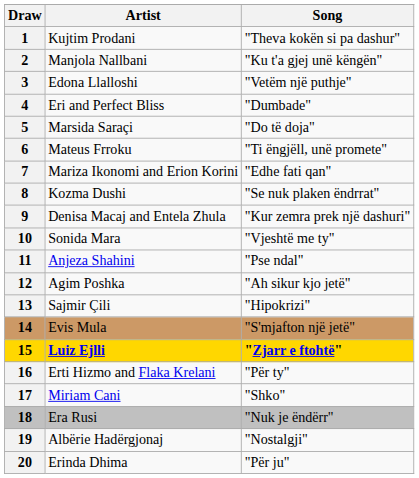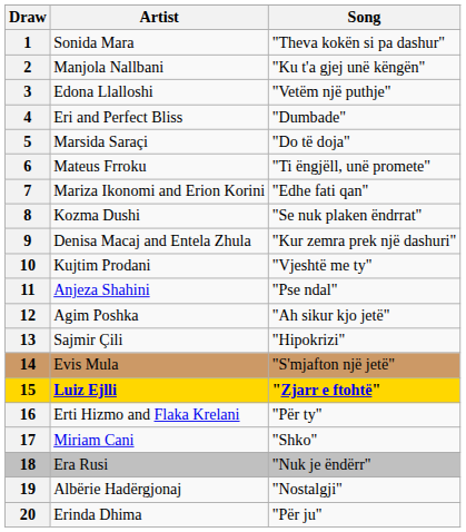 <table class="sortable wikitable plainrowheaders" style="margin: 1em auto 1em auto;">
 <tr>
 </tr>
 <tr>
 <th scope="col">Draw</th>
 <th scope="col">Artist</th>
 <th scope="col">Song</th>
 </tr>
 <tr>
 <th scope="row" style="text-align:center;">1</th>
-<td>Kujtim Prodani</td>
+<td>Sonida Mara</td>
 <td>"Theva kokën si pa dashur"</td>
 </tr>
 <tr>
 <th scope="row" style="text-align:center;">2</th>
 <td>Manjola Nallbani</td>
 <td>"Ku t'a gjej unë këngën"</td>
 </tr>
 <tr>
 <th scope="row" style="text-align:center;">3</th>
 <td>Edona Llalloshi</td>
 <td>"Vetëm një puthje"</td>
 </tr>
 <tr>
 <th scope="row" style="text-align:center;">4</th>
 <td>Eri and Perfect Bliss</td>
 <td>"Dumbade"</td>
 </tr>
 <tr>
 <th scope="row" style="text-align:center;">5</th>
 <td>Marsida Saraçi</td>
 <td>"Do të doja"</td>
 </tr>
 <tr>
 <th scope="row" style="text-align:center;">6</th>
 <td>Mateus Frroku</td>
 <td>"Ti ëngjëll, unë promete"</td>
 </tr>
 <tr>
 <th scope="row" style="text-align:center;">7</th>
 <td>Mariza Ikonomi and Erion Korini</td>
 <td>"Edhe fati qan"</td>
 </tr>
 <tr>
 <th scope="row" style="text-align:center;">8</th>
 <td>Kozma Dushi</td>
 <td>"Se nuk plaken ëndrrat"</td>
 </tr>
 <tr>
 <th scope="row" style="text-align:center;">9</th>
 <td>Denisa Macaj and Entela Zhula</td>
 <td>"Kur zemra prek një dashuri"</td>
 </tr>
 <tr>
 <th scope="row" style="text-align:center;">10</th>
-<td>Sonida Mara</td>
+<td>Kujtim Prodani</td>
 <td>"Vjeshtë me ty"</td>
 </tr>
 <tr>
 <th scope="row" style="text-align:center;">11</th>
 <td><a href='#'>Anjeza Shahini</a></td>
 <td>"Pse ndal"</td>
 </tr>
 <tr>
 <th scope="row" style="text-align:center;">12</th>
 <td>Agim Poshka</td>
 <td>"Ah sikur kjo jetë"</td>
 </tr>
 <tr>
 <th scope="row" style="text-align:center;">13</th>
 <td>Sajmir Çili</td>
 <td>"Hipokrizi"</td>
 </tr>
 <tr style="background:#CC9966;">
 <th scope="row" style="text-align:center; background:#CC9966;">14</th>
 <td>Evis Mula</td>
 <td>"S'mjafton një jetë"</td>
 </tr>
 <tr style="font-weight:bold; background:gold;">
 <th scope="row" style="text-align:center; font-weight:bold; background:gold;">15</th>
 <td><a href='#'>Luiz Ejlli</a></td>
 <td>"<a href='#'>Zjarr e ftohtë</a>"</td>
 </tr>
 <tr>
 <th scope="row" style="text-align:center;">16</th>
 <td>Erti Hizmo and <a href='#'>Flaka Krelani</a></td>
 <td>"Për ty"</td>
 </tr>
 <tr>
 <th scope="row" style="text-align:center;">17</th>
 <td><a href='#'>Miriam Cani</a></td>
 <td>"Shko"</td>
 </tr>
 <tr style="background:silver;">
 <th scope="row" style="text-align:center; background:silver;">18</th>
 <td>Era Rusi</td>
 <td>"Nuk je ëndërr"</td>
 </tr>
 <tr>
 <th scope="row" style="text-align:center;">19</th>
 <td>Albërie Hadërgjonaj</td>
 <td>"Nostalgji"</td>
 </tr>
 <tr>
 <th scope="row" style="text-align:center;">20</th>
 <td>Erinda Dhima</td>
 <td>"Për ju"</td>
 </tr>
 </table>
